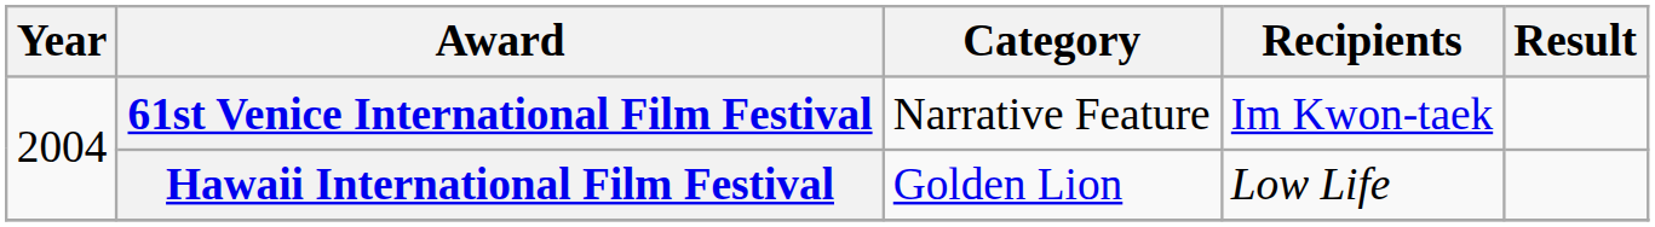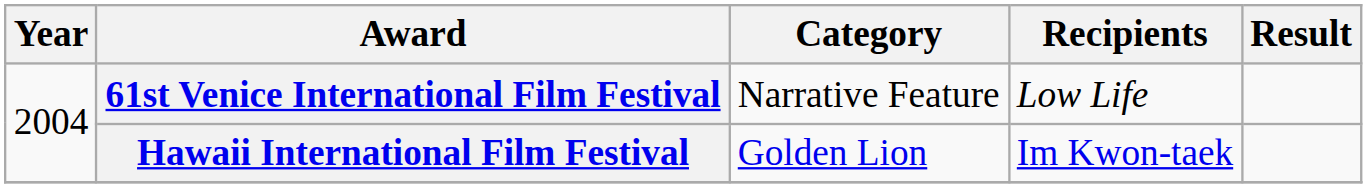 <table class="wikitable plainrowheaders sortable">
 <tr>
 <th scope="col">Year</th>
 <th scope="col">Award</th>
 <th scope="col">Category</th>
 <th scope="col">Recipients</th>
 <th scope="col">Result</th>
 </tr>
 <tr>
 <td rowspan=2 style="text-align:center;">2004</td>
 <th scope="row"><a href='#'>61st Venice International Film Festival</a></th>
 <td>Narrative Feature</td>
-<td><a href='#'>Im Kwon-taek</a></td>
+<td><em>Low Life</em></td>
 <td></td>
 </tr>
 <tr>
 <th scope="row"><a href='#'>Hawaii International Film Festival</a></th>
 <td><a href='#'>Golden Lion</a></td>
-<td><em>Low Life</em></td>
+<td><a href='#'>Im Kwon-taek</a></td>
 <td></td>
 </tr>
 <tr>
 </tr>
 </table>
